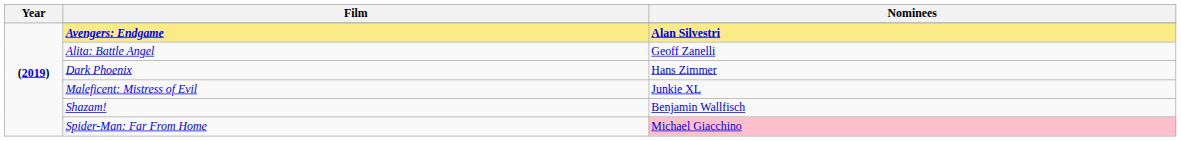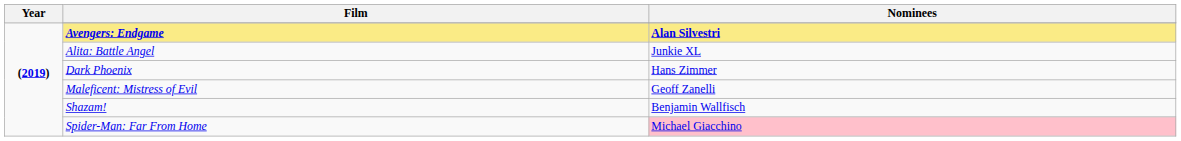 <table class="wikitable" style="width:100%">
 <tr bgcolor="#bebebe">
 <th width="5%">Year</th>
 <th width="50%">Film</th>
 <th width="45%">Nominees</th>
 </tr>
 <tr>
 <td rowspan=7 style="text-align:center"><strong>(<a href='#'>2019</a>)</strong><br> <br></td>
 </tr>
 <tr style="background:#FAEB86">
 <td><strong><em><a href='#'>Avengers: Endgame</a></em></strong></td>
 <td><strong><a href='#'>Alan Silvestri</a></strong></td>
 </tr>
 <tr>
 <td><em><a href='#'>Alita: Battle Angel</a></em></td>
-<td><a href='#'>Geoff Zanelli</a></td>
+<td><a href='#'>Junkie XL</a></td>
 </tr>
 <tr>
 <td><em><a href='#'>Dark Phoenix</a></em></td>
 <td><a href='#'>Hans Zimmer</a></td>
 </tr>
 <tr>
 <td><em><a href='#'>Maleficent: Mistress of Evil</a></em></td>
-<td><a href='#'>Junkie XL</a></td>
+<td><a href='#'>Geoff Zanelli</a></td>
 </tr>
 <tr>
 <td><em><a href='#'>Shazam!</a></em></td>
 <td><a href='#'>Benjamin Wallfisch</a></td>
 </tr>
 <tr>
 <td><em><a href='#'>Spider-Man: Far From Home</a></em></td>
 <td style="background: pink;"><a href='#'>Michael Giacchino</a></td>
 </tr>
 </table>
